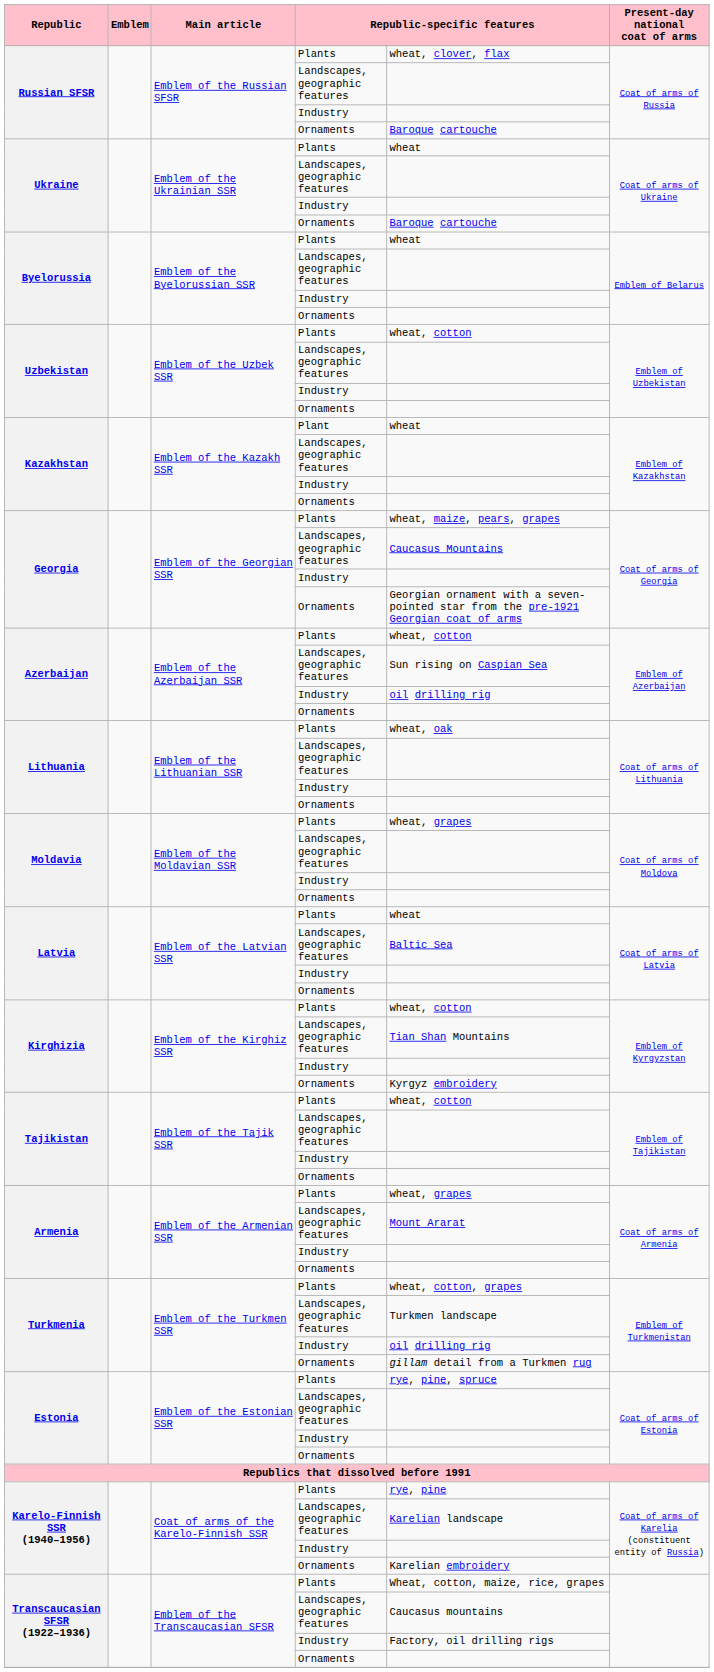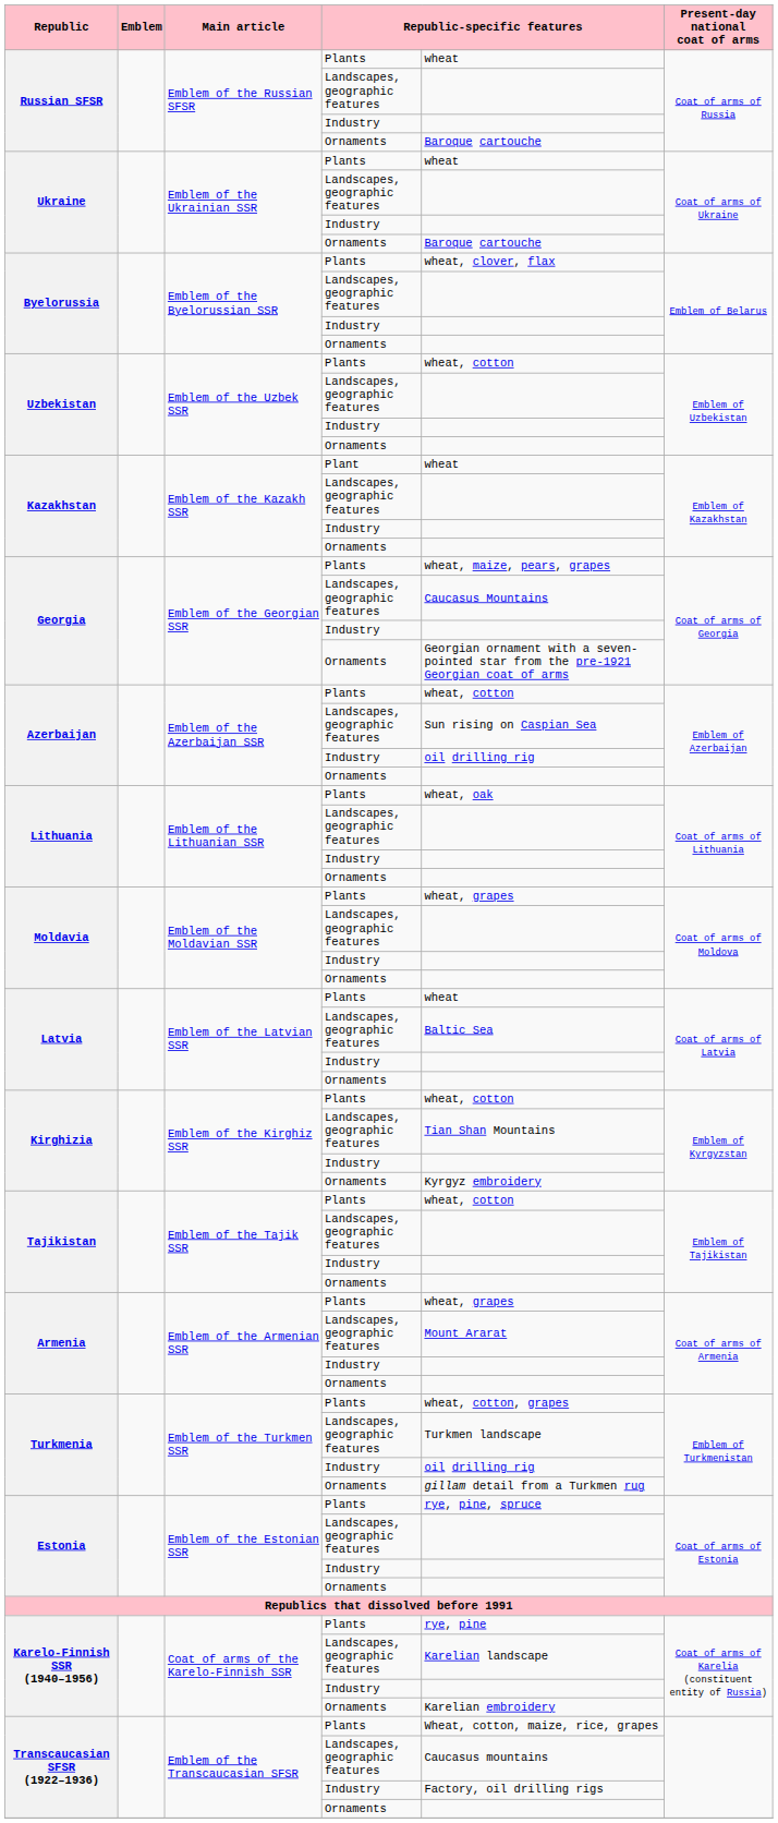 <table class="wikitable">
 <tr>
 <th style="background:pink">Republic</th>
 <th style="background:pink">Emblem</th>
 <th style="background:pink">Main article</th>
 <th colspan=2 style="background:pink">Republic-specific features</th>
 <th style="background:pink">Present-day national <br>coat of arms</th>
 </tr>
 <tr>
 <th rowspan=4><a href='#'>Russian SFSR</a></th>
 <td rowspan=4 align=center></td>
 <td rowspan=4><a href='#'>Emblem of the Russian SFSR</a></td>
 <td>Plants</td>
-<td>wheat, <a href='#'>clover</a>, <a href='#'>flax</a></td>
+<td>wheat</td>
 <td rowspan=4 align=center> <br><small><a href='#'>Coat of arms of Russia</a></small></td>
 </tr>
 <tr>
 <td>Landscapes, <br>geographic features</td>
 <td></td>
 </tr>
 <tr>
 <td>Industry</td>
 <td></td>
 </tr>
 <tr>
 <td>Ornaments</td>
 <td><a href='#'>Baroque</a> <a href='#'>cartouche</a></td>
 </tr>
 <tr>
 <th rowspan=4><a href='#'>Ukraine</a></th>
 <td rowspan=4 align=center></td>
 <td rowspan=4><a href='#'>Emblem of the Ukrainian SSR</a></td>
 <td>Plants</td>
 <td>wheat</td>
 <td rowspan=4 align=center> <br><small><a href='#'>Coat of arms of Ukraine</a></small></td>
 </tr>
 <tr>
 <td>Landscapes, <br>geographic features</td>
 <td></td>
 </tr>
 <tr>
 <td>Industry</td>
 <td></td>
 </tr>
 <tr>
 <td>Ornaments</td>
 <td><a href='#'>Baroque</a> <a href='#'>cartouche</a></td>
 </tr>
 <tr>
 <th rowspan=4><a href='#'>Byelorussia</a></th>
 <td rowspan=4 align=center></td>
 <td rowspan=4><a href='#'>Emblem of the Byelorussian SSR</a></td>
 <td>Plants</td>
-<td>wheat</td>
+<td>wheat, <a href='#'>clover</a>, <a href='#'>flax</a></td>
 <td rowspan=4 align=center> <br><small><a href='#'>Emblem of Belarus</a></small></td>
 </tr>
 <tr>
 <td>Landscapes, <br>geographic features</td>
 <td></td>
 </tr>
 <tr>
 <td>Industry</td>
 <td></td>
 </tr>
 <tr>
 <td>Ornaments</td>
 <td></td>
 </tr>
 <tr>
 <th rowspan=4><a href='#'>Uzbekistan</a></th>
 <td rowspan=4 align=center></td>
 <td rowspan=4><a href='#'>Emblem of the Uzbek SSR</a></td>
 <td>Plants</td>
 <td>wheat, <a href='#'>cotton</a></td>
 <td rowspan=4 align=center> <br><small><a href='#'>Emblem of Uzbekistan</a></small></td>
 </tr>
 <tr>
 <td>Landscapes, <br>geographic features</td>
 <td></td>
 </tr>
 <tr>
 <td>Industry</td>
 <td></td>
 </tr>
 <tr>
 <td>Ornaments</td>
 <td></td>
 </tr>
 <tr>
 <th rowspan=4><a href='#'>Kazakhstan</a></th>
 <td rowspan=4 align=center></td>
 <td rowspan=4><a href='#'>Emblem of the Kazakh SSR</a></td>
 <td>Plant</td>
 <td>wheat</td>
 <td rowspan=4 align=center> <br><small><a href='#'>Emblem of Kazakhstan</a></small></td>
 </tr>
 <tr>
 <td>Landscapes, <br>geographic features</td>
 <td></td>
 </tr>
 <tr>
 <td>Industry</td>
 <td></td>
 </tr>
 <tr>
 <td>Ornaments</td>
 <td></td>
 </tr>
 <tr>
 <th rowspan=4><a href='#'>Georgia</a></th>
 <td rowspan=4 align=center></td>
 <td rowspan=4><a href='#'>Emblem of the Georgian SSR</a></td>
 <td>Plants</td>
 <td>wheat, <a href='#'>maize</a>, <a href='#'>pears</a>, <a href='#'>grapes</a></td>
 <td rowspan=4 align=center> <br><small><a href='#'>Coat of arms of Georgia</a></small></td>
 </tr>
 <tr>
 <td>Landscapes, <br>geographic features</td>
 <td><a href='#'>Caucasus Mountains</a></td>
 </tr>
 <tr>
 <td>Industry</td>
 <td></td>
 </tr>
 <tr>
 <td>Ornaments</td>
 <td>Georgian ornament with a seven-pointed star from the <a href='#'>pre-1921 Georgian coat of arms</a></td>
 </tr>
 <tr>
 <th rowspan=4><a href='#'>Azerbaijan</a></th>
 <td rowspan=4 align=center></td>
 <td rowspan=4><a href='#'>Emblem of the Azerbaijan SSR</a></td>
 <td>Plants</td>
 <td>wheat, <a href='#'>cotton</a></td>
 <td rowspan=4 align=center> <br><small><a href='#'>Emblem of Azerbaijan</a></small></td>
 </tr>
 <tr>
 <td>Landscapes, <br>geographic features</td>
 <td>Sun rising on <a href='#'>Caspian Sea</a></td>
 </tr>
 <tr>
 <td>Industry</td>
 <td><a href='#'>oil</a> <a href='#'>drilling rig</a></td>
 </tr>
 <tr>
 <td>Ornaments</td>
 <td></td>
 </tr>
 <tr>
 <th rowspan=4><a href='#'>Lithuania</a></th>
 <td rowspan=4 align=center></td>
 <td rowspan=4><a href='#'>Emblem of the Lithuanian SSR</a></td>
 <td>Plants</td>
 <td>wheat, <a href='#'>oak</a></td>
 <td rowspan=4 align=center> <br><small><a href='#'>Coat of arms of Lithuania</a></small></td>
 </tr>
 <tr>
 <td>Landscapes, <br>geographic features</td>
 <td></td>
 </tr>
 <tr>
 <td>Industry</td>
 <td></td>
 </tr>
 <tr>
 <td>Ornaments</td>
 <td></td>
 </tr>
 <tr>
 <th rowspan=4><a href='#'>Moldavia</a></th>
 <td rowspan=4 align=center></td>
 <td rowspan=4><a href='#'>Emblem of the Moldavian SSR</a></td>
 <td>Plants</td>
 <td>wheat, <a href='#'>grapes</a></td>
 <td rowspan=4 align=center> <br><small><a href='#'>Coat of arms of Moldova</a></small></td>
 </tr>
 <tr>
 <td>Landscapes, <br>geographic features</td>
 <td></td>
 </tr>
 <tr>
 <td>Industry</td>
 <td></td>
 </tr>
 <tr>
 <td>Ornaments</td>
 <td></td>
 </tr>
 <tr>
 <th rowspan=4><a href='#'>Latvia</a></th>
 <td rowspan=4 align=center></td>
 <td rowspan=4><a href='#'>Emblem of the Latvian SSR</a></td>
 <td>Plants</td>
 <td>wheat</td>
 <td rowspan=4 align=center> <br><small><a href='#'>Coat of arms of Latvia</a></small></td>
 </tr>
 <tr>
 <td>Landscapes, <br>geographic features</td>
 <td><a href='#'>Baltic Sea</a></td>
 </tr>
 <tr>
 <td>Industry</td>
 <td></td>
 </tr>
 <tr>
 <td>Ornaments</td>
 <td></td>
 </tr>
 <tr>
 <th rowspan=4><a href='#'>Kirghizia</a></th>
 <td rowspan=4 align=center></td>
 <td rowspan=4><a href='#'>Emblem of the Kirghiz SSR</a></td>
 <td>Plants</td>
 <td>wheat, <a href='#'>cotton</a></td>
 <td rowspan=4 align=center> <br><small><a href='#'>Emblem of Kyrgyzstan</a></small></td>
 </tr>
 <tr>
 <td>Landscapes, <br>geographic features</td>
 <td><a href='#'>Tian Shan</a> Mountains</td>
 </tr>
 <tr>
 <td>Industry</td>
 <td></td>
 </tr>
 <tr>
 <td>Ornaments</td>
 <td>Kyrgyz <a href='#'>embroidery</a></td>
 </tr>
 <tr>
 <th rowspan=4><a href='#'>Tajikistan</a></th>
 <td rowspan=4 align=center></td>
 <td rowspan=4><a href='#'>Emblem of the Tajik SSR</a></td>
 <td>Plants</td>
 <td>wheat, <a href='#'>cotton</a></td>
 <td rowspan=4 align=center> <br><small><a href='#'>Emblem of Tajikistan</a></small></td>
 </tr>
 <tr>
 <td>Landscapes, <br>geographic features</td>
 <td></td>
 </tr>
 <tr>
 <td>Industry</td>
 <td></td>
 </tr>
 <tr>
 <td>Ornaments</td>
 <td></td>
 </tr>
 <tr>
 <th rowspan=4><a href='#'>Armenia</a></th>
 <td rowspan=4 align=center></td>
 <td rowspan=4><a href='#'>Emblem of the Armenian SSR</a></td>
 <td>Plants</td>
 <td>wheat, <a href='#'>grapes</a></td>
 <td rowspan=4 align=center> <br><small><a href='#'>Coat of arms of Armenia</a></small></td>
 </tr>
 <tr>
 <td>Landscapes, <br>geographic features</td>
 <td><a href='#'>Mount Ararat</a></td>
 </tr>
 <tr>
 <td>Industry</td>
 <td></td>
 </tr>
 <tr>
 <td>Ornaments</td>
 <td></td>
 </tr>
 <tr>
 <th rowspan=4><a href='#'>Turkmenia</a></th>
 <td rowspan=4 align=center></td>
 <td rowspan=4><a href='#'>Emblem of the Turkmen SSR</a></td>
 <td>Plants</td>
 <td>wheat, <a href='#'>cotton</a>, <a href='#'>grapes</a></td>
 <td rowspan=4 align=center> <br><small><a href='#'>Emblem of Turkmenistan</a></small></td>
 </tr>
 <tr>
 <td>Landscapes, <br>geographic features</td>
 <td>Turkmen landscape</td>
 </tr>
 <tr>
 <td>Industry</td>
 <td><a href='#'>oil</a> <a href='#'>drilling rig</a></td>
 </tr>
 <tr>
 <td>Ornaments</td>
 <td><em>gillam</em> detail from a Turkmen <a href='#'>rug</a></td>
 </tr>
 <tr>
 <th rowspan=4><a href='#'>Estonia</a></th>
 <td rowspan=4 align=center></td>
 <td rowspan=4><a href='#'>Emblem of the Estonian SSR</a></td>
 <td>Plants</td>
 <td><a href='#'>rye</a>, <a href='#'>pine</a>, <a href='#'>spruce</a></td>
 <td rowspan=4 align=center> <br><small><a href='#'>Coat of arms of Estonia</a></small></td>
 </tr>
 <tr>
 <td>Landscapes, <br>geographic features</td>
 <td></td>
 </tr>
 <tr>
 <td>Industry</td>
 <td></td>
 </tr>
 <tr>
 <td>Ornaments</td>
 <td></td>
 </tr>
 <tr>
 <th colspan=6 style="background:pink">Republics that dissolved before 1991</th>
 </tr>
 <tr>
 <th rowspan=4><a href='#'>Karelo-Finnish SSR</a> <br> (1940–1956)</th>
 <td rowspan=4 align=center></td>
 <td rowspan=4><a href='#'>Coat of arms of the Karelo-Finnish SSR</a></td>
 <td>Plants</td>
 <td><a href='#'>rye</a>, <a href='#'>pine</a></td>
 <td rowspan=4 align=center> <br><small><a href='#'>Coat of arms of Karelia</a><br>(constituent entity of <a href='#'>Russia</a>)</small></td>
 </tr>
 <tr>
 <td>Landscapes, <br>geographic features</td>
 <td><a href='#'>Karelian</a> landscape</td>
 </tr>
 <tr>
 <td>Industry</td>
 <td></td>
 </tr>
 <tr>
 <td>Ornaments</td>
 <td>Karelian <a href='#'>embroidery</a></td>
 </tr>
 <tr>
 <th rowspan=4><a href='#'>Transcaucasian SFSR</a> <br> (1922–1936)</th>
 <td rowspan=4 align=center></td>
 <td rowspan=4><a href='#'>Emblem of the Transcaucasian SFSR</a></td>
 <td>Plants</td>
 <td>Wheat, cotton, maize, rice, grapes</td>
 <td rowspan=4 align=center></td>
 </tr>
 <tr>
 <td>Landscapes, <br>geographic features</td>
 <td>Caucasus mountains</td>
 </tr>
 <tr>
 <td>Industry</td>
 <td>Factory, oil drilling rigs</td>
 </tr>
 <tr>
 <td>Ornaments</td>
 <td></td>
 </tr>
 <tr>
 </tr>
 </table>
